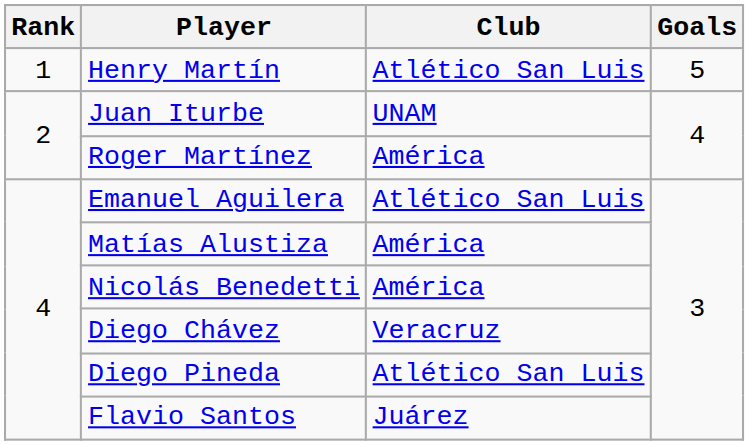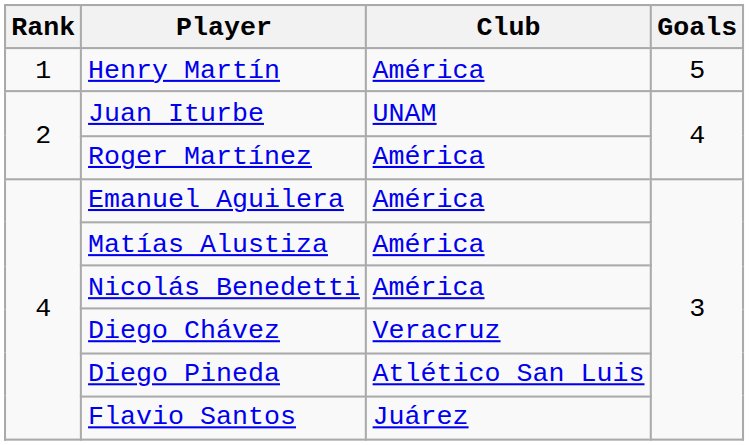 <table class="wikitable">
 <tr>
 <th>Rank</th>
 <th>Player</th>
 <th>Club</th>
 <th>Goals</th>
 </tr>
 <tr>
 <td align=center rowspan=1>1</td>
 <td> <a href='#'>Henry Martín</a></td>
-<td><a href='#'>Atlético San Luis</a></td>
+<td><a href='#'>América</a></td>
 <td align=center rowspan=1>5</td>
 </tr>
 <tr>
 <td align=center rowspan=2>2</td>
 <td> <a href='#'>Juan Iturbe</a></td>
 <td><a href='#'>UNAM</a></td>
 <td align=center rowspan=2>4</td>
 </tr>
 <tr>
 <td> <a href='#'>Roger Martínez</a></td>
 <td><a href='#'>América</a></td>
 </tr>
 <tr>
 <td align=center rowspan=6>4</td>
 <td> <a href='#'>Emanuel Aguilera</a></td>
-<td><a href='#'>Atlético San Luis</a></td>
+<td><a href='#'>América</a></td>
 <td align=center rowspan=6>3</td>
 </tr>
 <tr>
 <td> <a href='#'>Matías Alustiza</a></td>
 <td><a href='#'>América</a></td>
 </tr>
 <tr>
 <td> <a href='#'>Nicolás Benedetti</a></td>
 <td><a href='#'>América</a></td>
 </tr>
 <tr>
 <td> <a href='#'>Diego Chávez</a></td>
 <td><a href='#'>Veracruz</a></td>
 </tr>
 <tr>
 <td> <a href='#'>Diego Pineda</a></td>
 <td><a href='#'>Atlético San Luis</a></td>
 </tr>
 <tr>
 <td> <a href='#'>Flavio Santos</a></td>
 <td><a href='#'>Juárez</a></td>
 </tr>
 </table>
